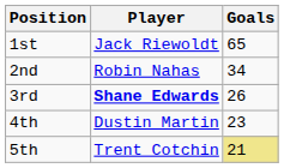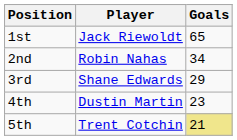 <table class="wikitable">
 <tr>
 <th>Position</th>
 <th>Player</th>
 <th>Goals</th>
 </tr>
 <tr>
 <td>1st</td>
 <td><a href='#'>Jack Riewoldt</a></td>
 <td>65</td>
 </tr>
 <tr>
 <td>2nd</td>
 <td><a href='#'>Robin Nahas</a></td>
 <td>34</td>
 </tr>
 <tr>
 <td>3rd</td>
-<td><strong><a href='#'>Shane Edwards</a></strong></td>
-<td>26</td>
+<td><a href='#'>Shane Edwards</a></td>
+<td>29</td>
 </tr>
 <tr>
 <td>4th</td>
 <td><a href='#'>Dustin Martin</a></td>
 <td>23</td>
 </tr>
 <tr>
 <td>5th</td>
 <td><a href='#'>Trent Cotchin</a></td>
 <td style="background: khaki;">21</td>
 </tr>
 </table>
